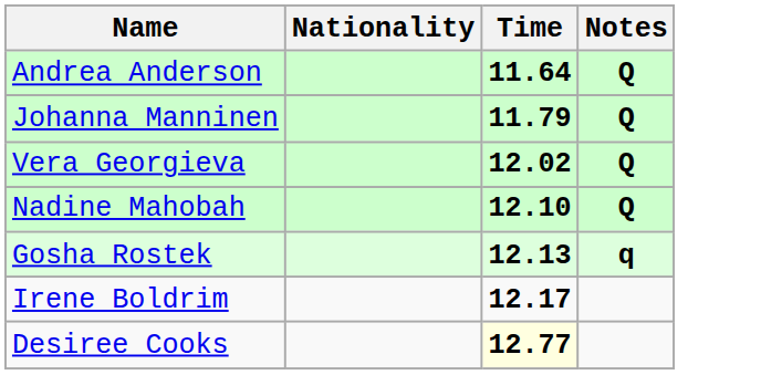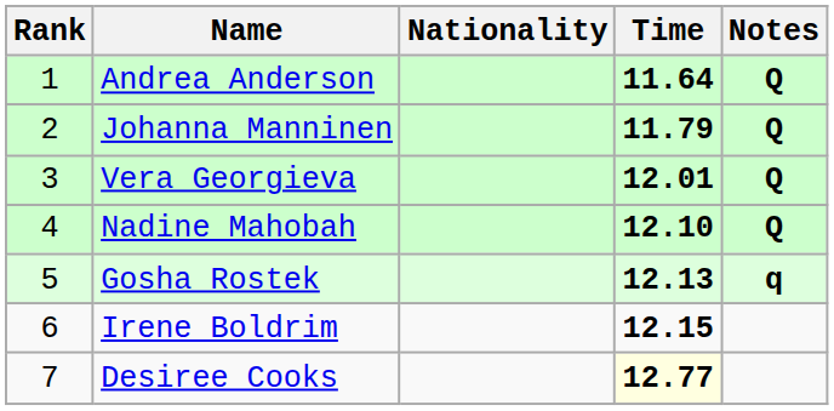 <table class="wikitable sortable" style="text-align:center">
 <tr>
+<th>Rank</th>
 <th>Name</th>
 <th>Nationality</th>
 <th>Time</th>
 <th>Notes</th>
 </tr>
 <tr bgcolor=ccffcc>
+<td>1</td>
 <td align=left><a href='#'>Andrea Anderson</a></td>
 <td align=left></td>
 <td><strong>11.64</strong></td>
 <td><strong>Q</strong></td>
 </tr>
 <tr bgcolor=ccffcc>
+<td>2</td>
 <td align=left><a href='#'>Johanna Manninen</a></td>
 <td align=left></td>
 <td><strong>11.79</strong></td>
 <td><strong>Q</strong></td>
 </tr>
 <tr bgcolor=ccffcc>
+<td>3</td>
 <td align=left><a href='#'>Vera Georgieva</a></td>
 <td align=left></td>
-<td><strong>12.02</strong></td>
+<td><strong>12.01</strong></td>
 <td><strong>Q</strong></td>
 </tr>
 <tr bgcolor=ccffcc>
+<td>4</td>
 <td align=left><a href='#'>Nadine Mahobah</a></td>
 <td align=left></td>
 <td><strong>12.10</strong></td>
 <td><strong>Q</strong></td>
 </tr>
 <tr bgcolor=ddffdd>
+<td>5</td>
 <td align=left><a href='#'>Gosha Rostek</a></td>
 <td align=left></td>
 <td><strong>12.13</strong></td>
 <td><strong>q</strong></td>
 </tr>
 <tr>
+<td>6</td>
 <td align=left><a href='#'>Irene Boldrim</a></td>
 <td align=left></td>
-<td><strong>12.17</strong></td>
+<td><strong>12.15</strong></td>
 <td></td>
 </tr>
 <tr>
+<td>7</td>
 <td align=left><a href='#'>Desiree Cooks</a></td>
 <td align=left></td>
 <td style="background: lightyellow;"><strong>12.77</strong></td>
 <td></td>
 </tr>
 </table>
